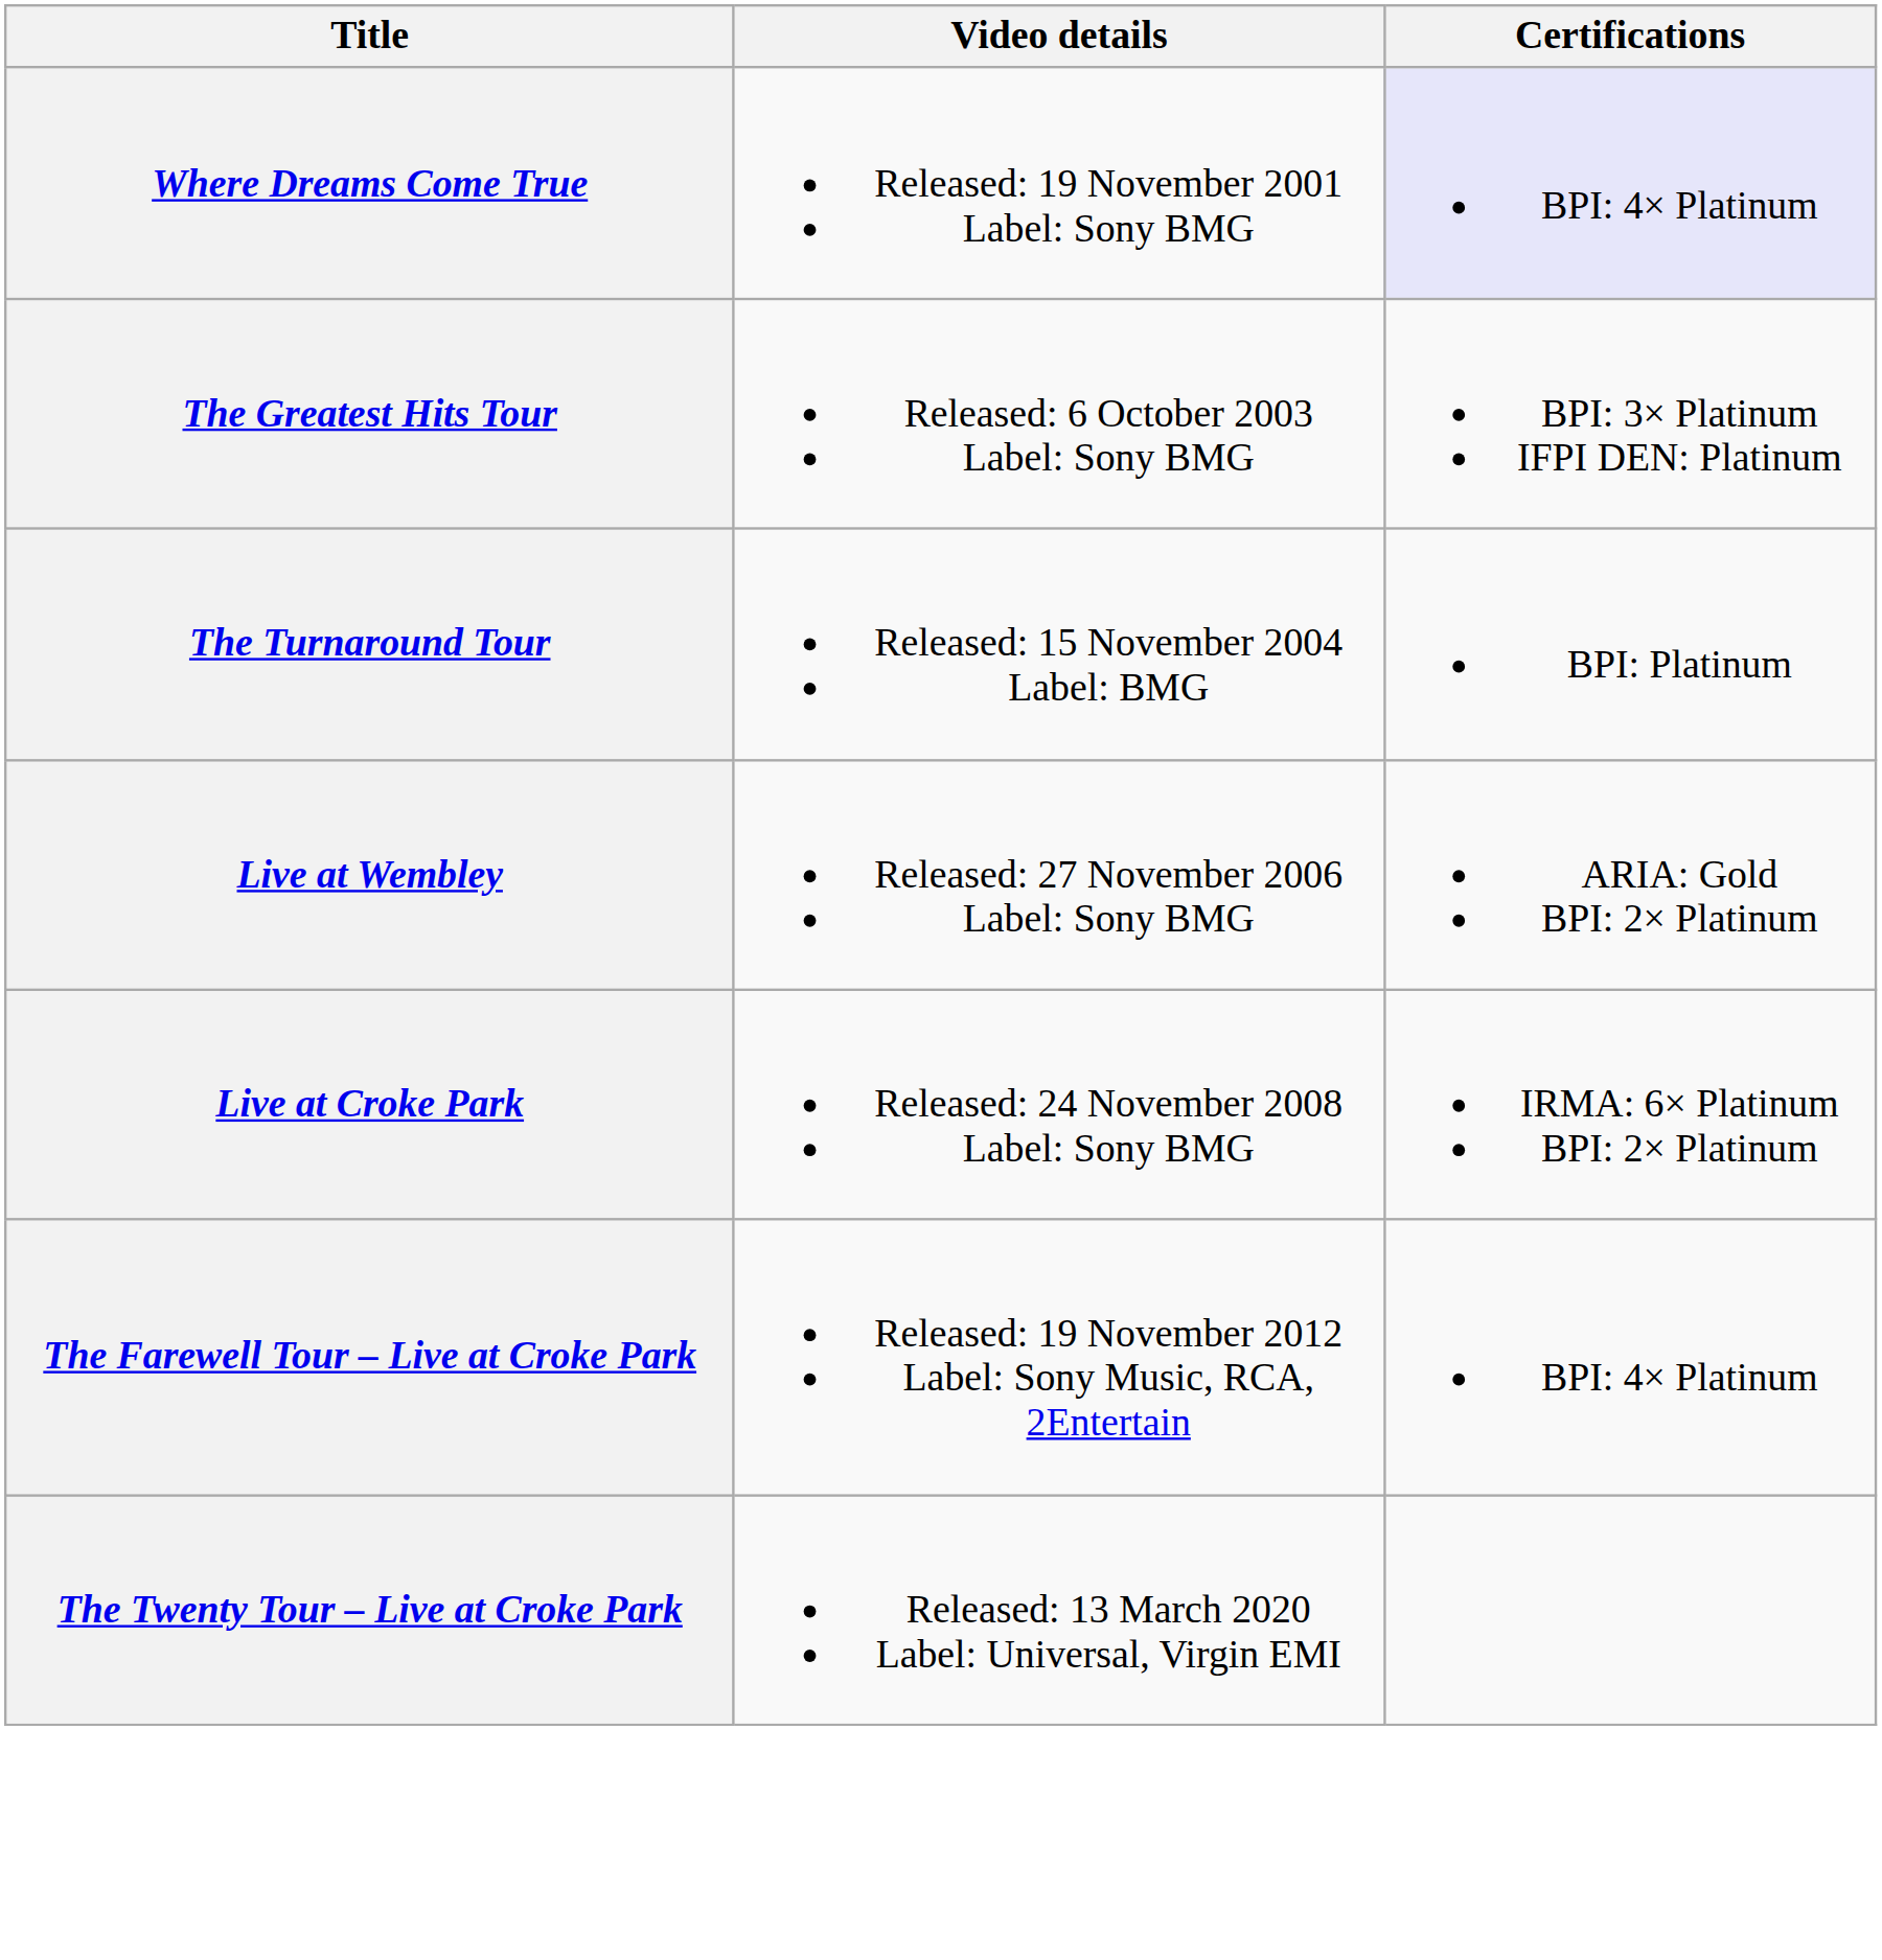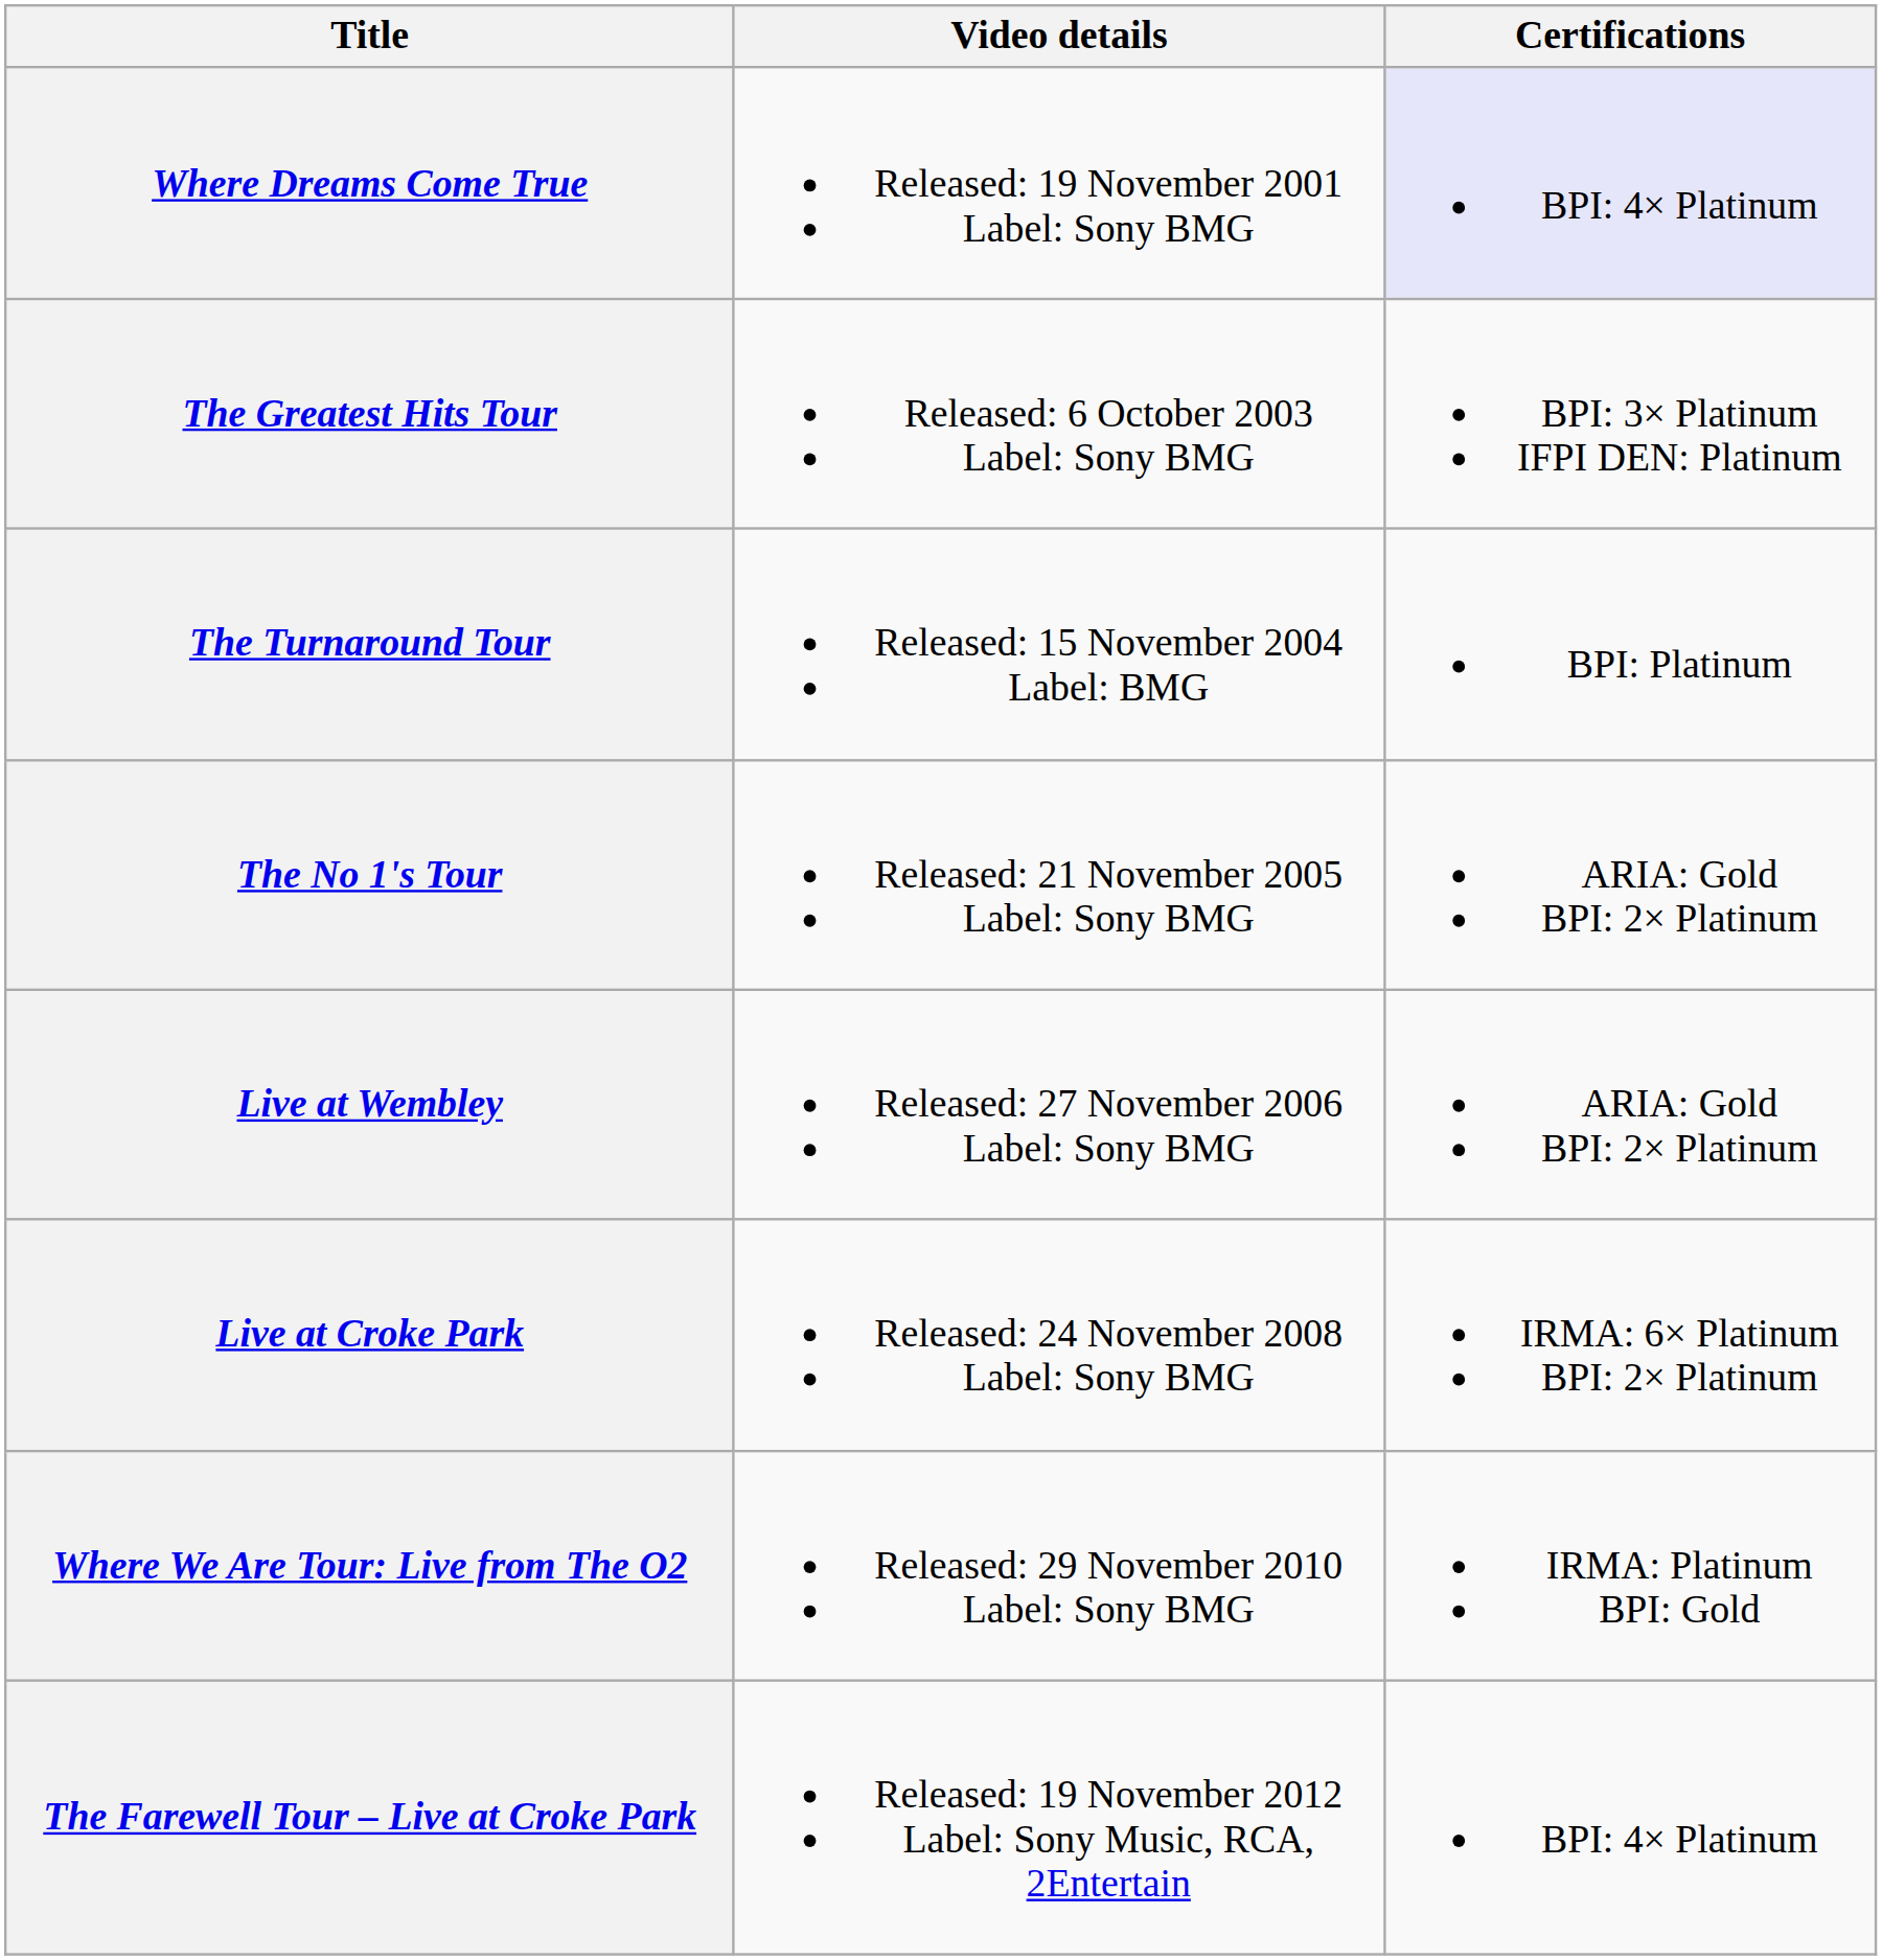 <table class="wikitable plainrowheaders" style="text-align:center;">
 <tr>
 <th scope="col" style="width:18em;">Title</th>
 <th scope="col" style="width:16em;">Video details</th>
 <th scope="col" style="width:12em;">Certifications</th>
 </tr>
 <tr>
 <th scope="row"><em><a href='#'>Where Dreams Come True</a></em></th>
 <td><br><ul><li>Released: 19 November 2001</li><li>Label: Sony BMG</li></ul></td>
 <td style="background: lavender;"><br><ul><li>BPI: 4× Platinum</li></ul></td>
 </tr>
 <tr>
 <th scope="row"><em><a href='#'>The Greatest Hits Tour</a></em></th>
 <td><br><ul><li>Released: 6 October 2003</li><li>Label: Sony BMG</li></ul></td>
 <td><br><ul><li>BPI: 3× Platinum</li><li>IFPI DEN: Platinum</li></ul></td>
 </tr>
 <tr>
 <th scope="row"><em><a href='#'>The Turnaround Tour</a></em></th>
 <td><br><ul><li>Released: 15 November 2004</li><li>Label: BMG</li></ul></td>
 <td><br><ul><li>BPI: Platinum</li></ul></td>
 </tr>
 <tr>
+<th scope="row"><em><a href='#'>The No 1's Tour</a></em></th>
+<td><br><ul><li>Released: 21 November 2005</li><li>Label: Sony BMG</li></ul></td>
+<td><br><ul><li>ARIA: Gold</li><li>BPI: 2× Platinum</li></ul></td>
+</tr>
+<tr>
 <th scope="row"><em><a href='#'>Live at Wembley</a></em></th>
 <td><br><ul><li>Released: 27 November 2006</li><li>Label: Sony BMG</li></ul></td>
 <td><br><ul><li>ARIA: Gold</li><li>BPI: 2× Platinum</li></ul></td>
 </tr>
 <tr>
 <th scope="row"><em><a href='#'>Live at Croke Park</a></em></th>
 <td><br><ul><li>Released: 24 November 2008</li><li>Label: Sony BMG</li></ul></td>
 <td><br><ul><li>IRMA: 6× Platinum</li><li>BPI: 2× Platinum</li></ul></td>
 </tr>
 <tr>
+<th scope="row"><em><a href='#'>Where We Are Tour: Live from The O2</a></em></th>
+<td><br><ul><li>Released: 29 November 2010</li><li>Label: Sony BMG</li></ul></td>
+<td><br><ul><li>IRMA: Platinum</li><li>BPI: Gold</li></ul></td>
+</tr>
+<tr>
 <th scope="row"><em><a href='#'>The Farewell Tour – Live at Croke Park</a></em></th>
 <td><br><ul><li>Released: 19 November 2012</li><li>Label: Sony Music, RCA, <a href='#'>2Entertain</a></li></ul></td>
 <td><br><ul><li>BPI: 4× Platinum</li></ul></td>
 </tr>
-<tr>
-<th scope="row"><em><a href='#'>The Twenty Tour – Live at Croke Park</a></em></th>
-<td><br><ul><li>Released: 13 March 2020</li><li>Label: Universal, Virgin EMI</li></ul></td>
-<td></td>
-</tr>
 </table>
